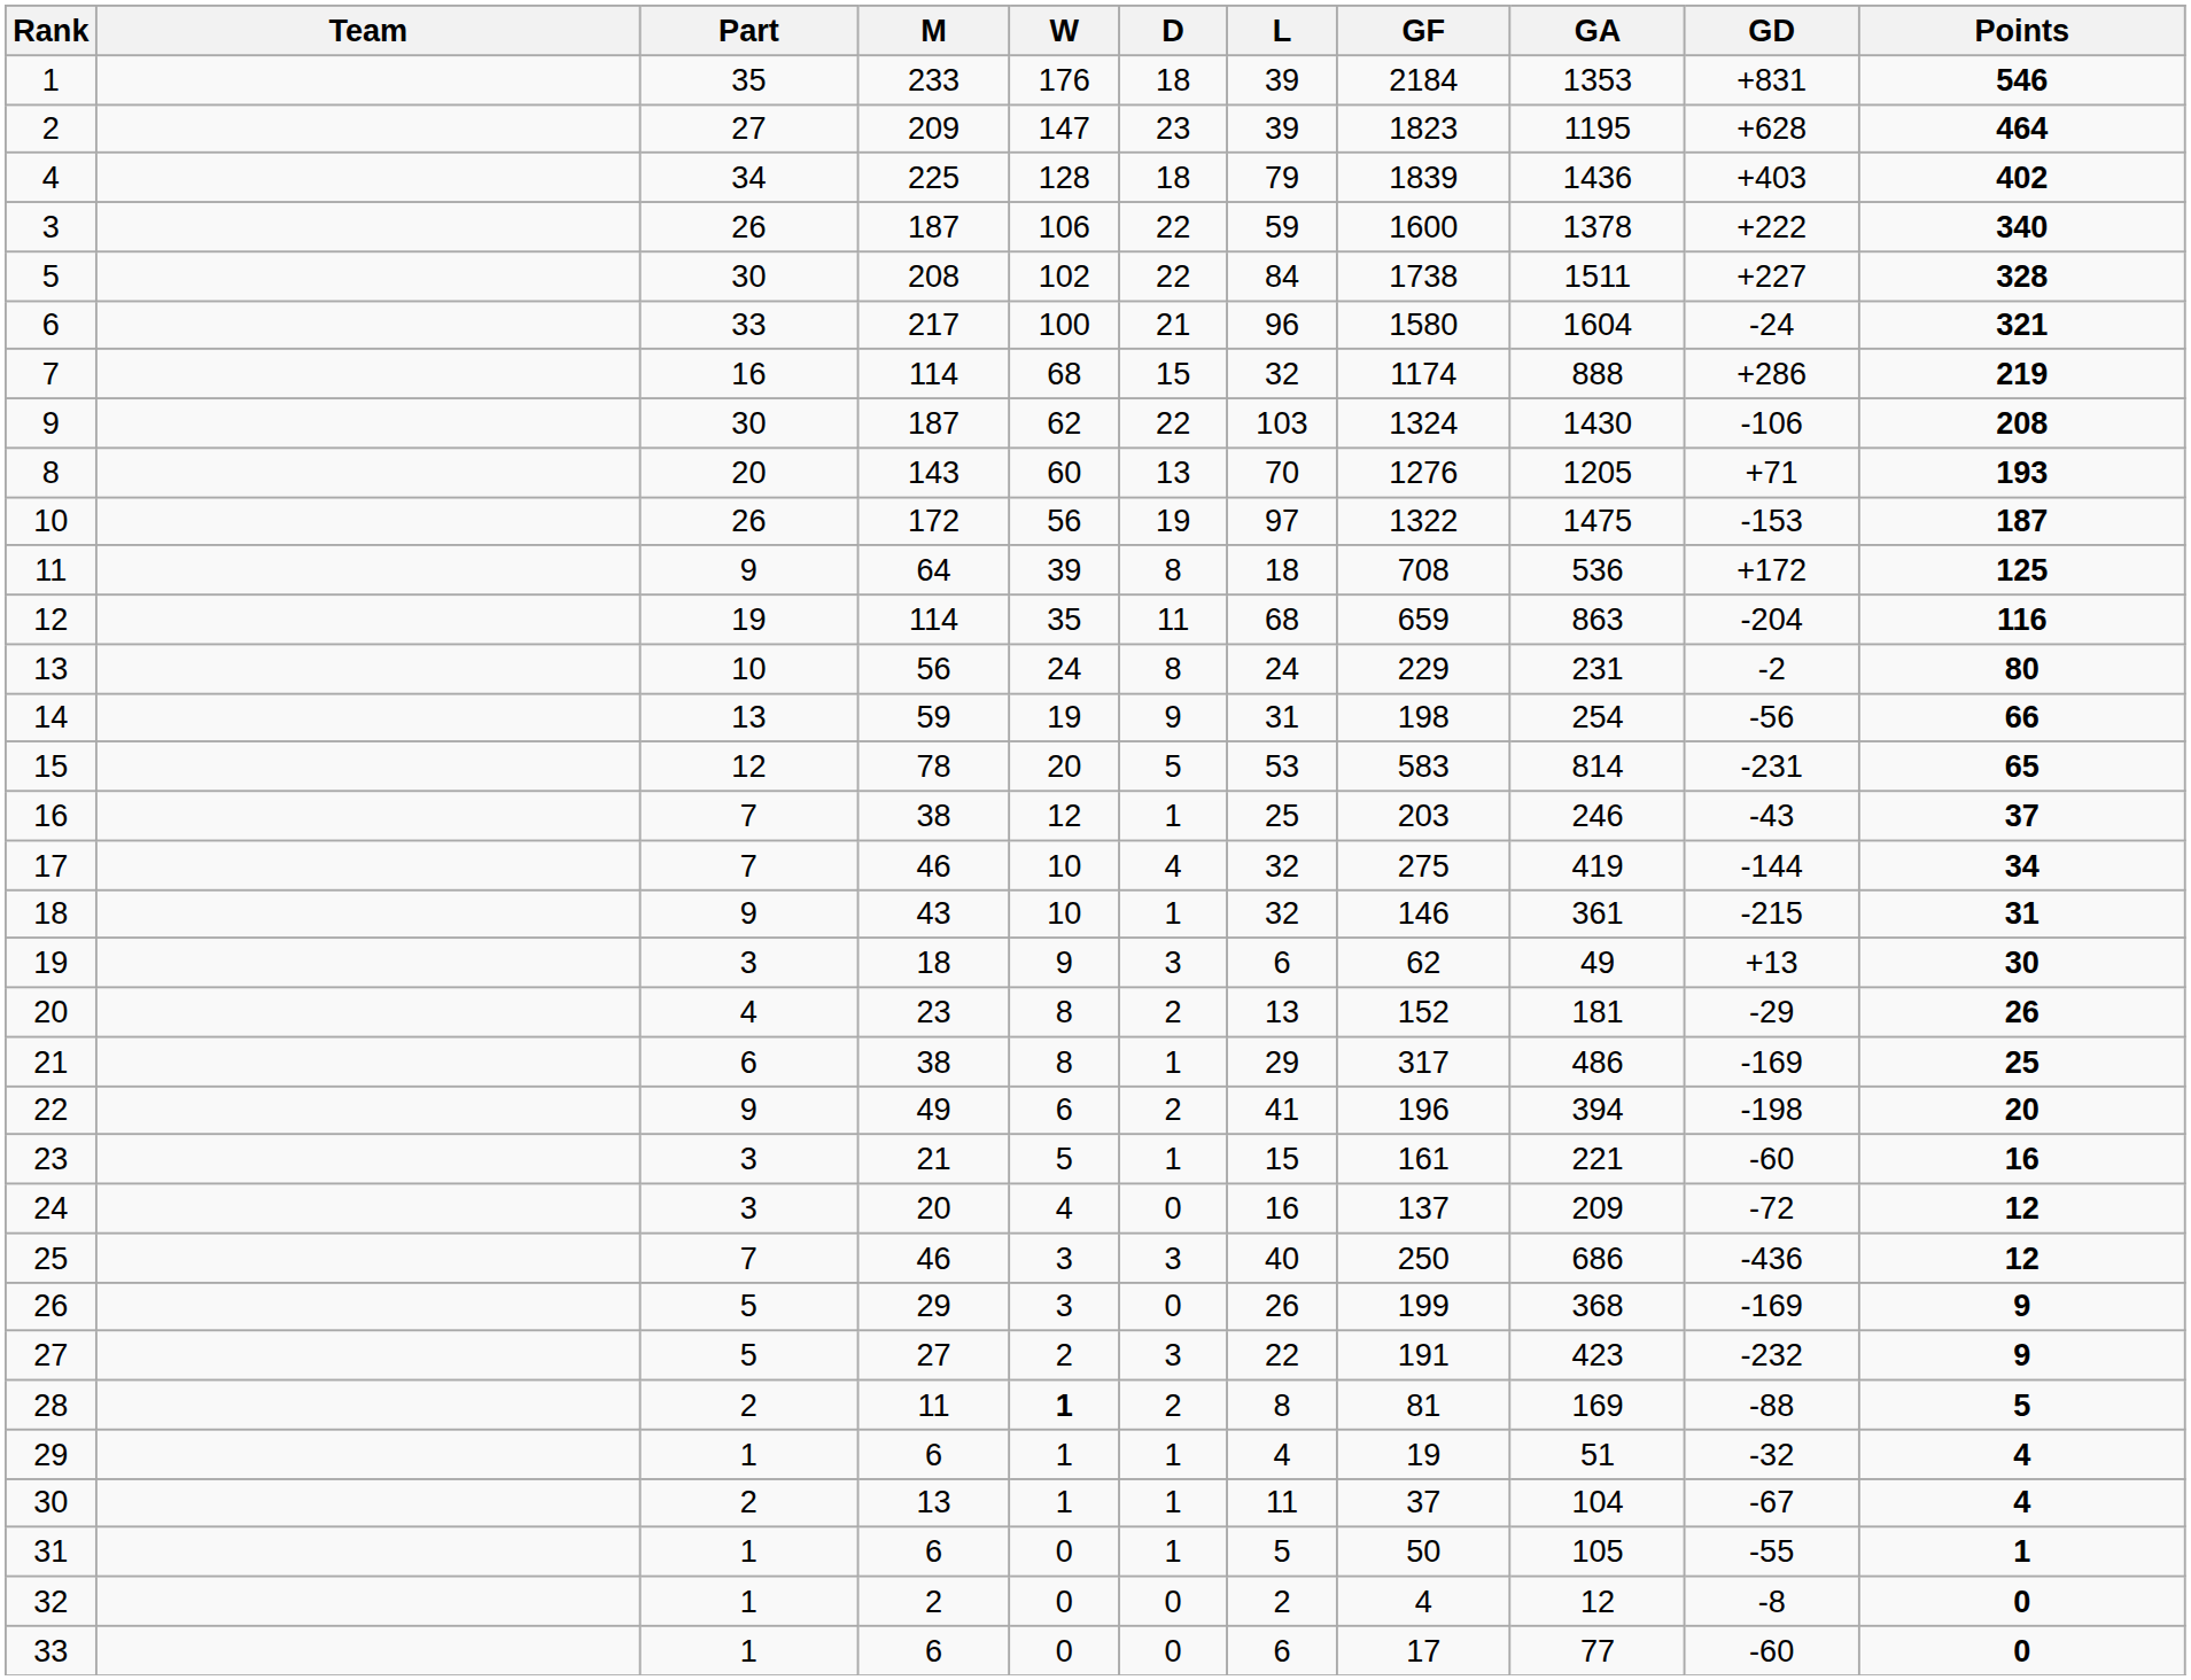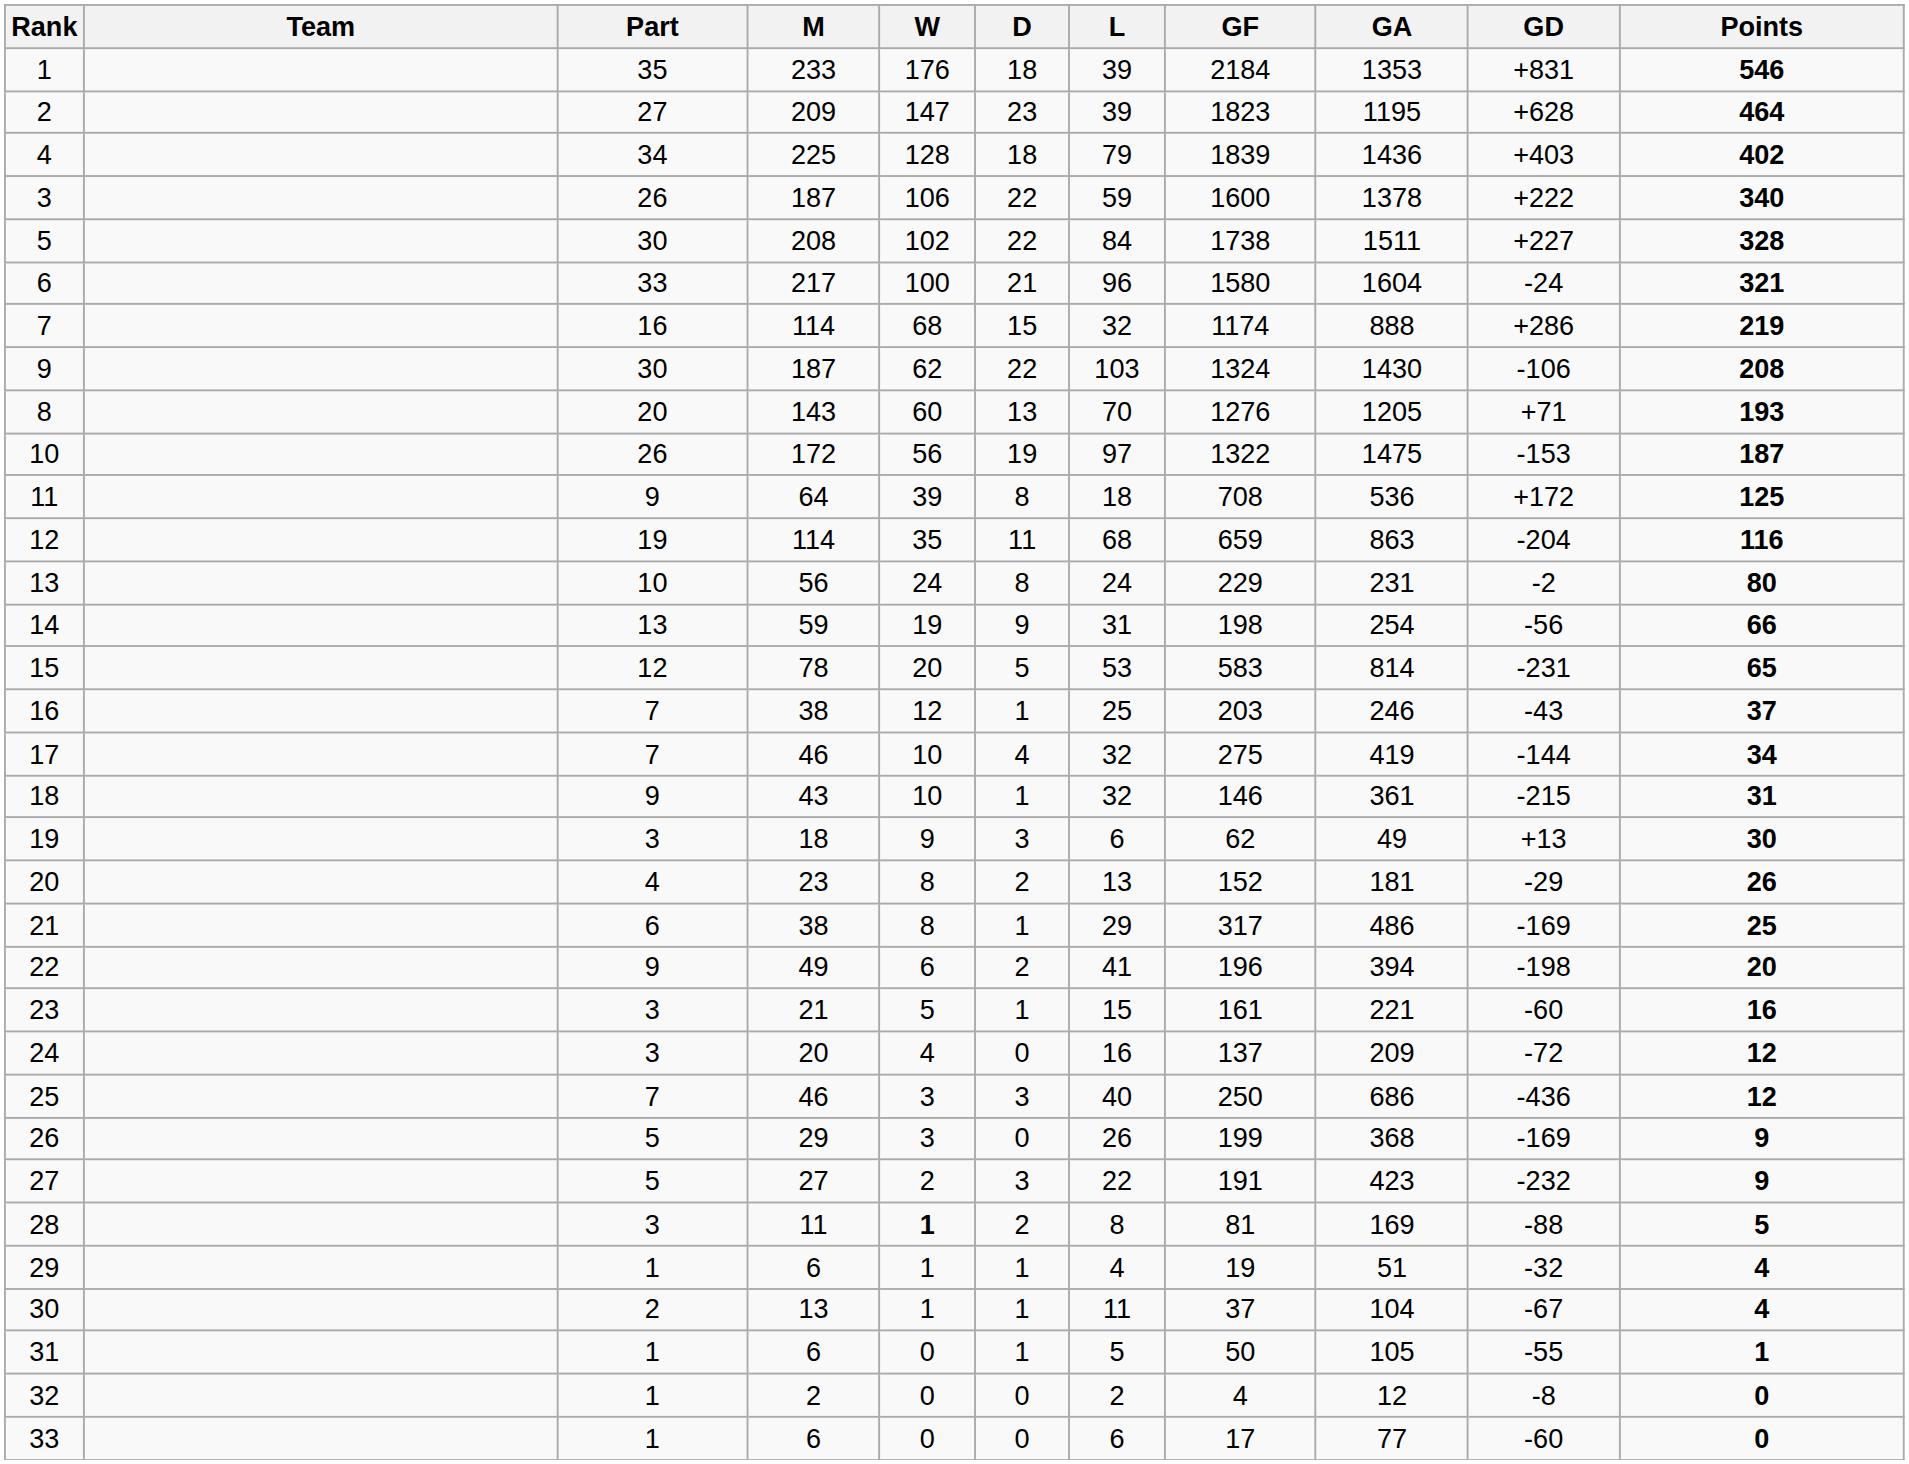 <table class="wikitable sortable" border=1 width=80% cellpadding="2" cellspacing="0" style="background: #f9f9f9; border: 1px solid; border-collapse: collapse; font-size: 90%; text-align: left;" width=80%>
 <tr align="center" style="background:#DCDCDC" "color:black;">
 <th width=2%>Rank</th>
 <th width=25%>Team</th>
 <th width=10%>Part</th>
 <th width=7%>M</th>
 <th width=5%>W</th>
 <th width=5%>D</th>
 <th width=5%>L</th>
 <th width=8%>GF</th>
 <th width=8%>GA</th>
 <th width=8%>GD</th>
 <th width=15%>Points</th>
 </tr>
 <tr align=center>
 <td>1</td>
 <td align=left></td>
 <td>35</td>
 <td>233</td>
 <td>176</td>
 <td>18</td>
 <td>39</td>
 <td>2184</td>
 <td>1353</td>
 <td>+831</td>
 <td><strong>546</strong></td>
 </tr>
 <tr align=center>
 <td>2</td>
 <td align=left></td>
 <td>27</td>
 <td>209</td>
 <td>147</td>
 <td>23</td>
 <td>39</td>
 <td>1823</td>
 <td>1195</td>
 <td>+628</td>
 <td><strong>464</strong></td>
 </tr>
 <tr align=center>
 <td>4</td>
 <td align=left></td>
 <td>34</td>
 <td>225</td>
 <td>128</td>
 <td>18</td>
 <td>79</td>
 <td>1839</td>
 <td>1436</td>
 <td>+403</td>
 <td><strong>402</strong></td>
 </tr>
 <tr align=center>
 <td>3</td>
 <td align=left></td>
 <td>26</td>
 <td>187</td>
 <td>106</td>
 <td>22</td>
 <td>59</td>
 <td>1600</td>
 <td>1378</td>
 <td>+222</td>
 <td><strong>340</strong></td>
 </tr>
 <tr align=center>
 <td>5</td>
 <td align=left></td>
 <td>30</td>
 <td>208</td>
 <td>102</td>
 <td>22</td>
 <td>84</td>
 <td>1738</td>
 <td>1511</td>
 <td>+227</td>
 <td><strong>328</strong></td>
 </tr>
 <tr align=center>
 <td>6</td>
 <td align=left></td>
 <td>33</td>
 <td>217</td>
 <td>100</td>
 <td>21</td>
 <td>96</td>
 <td>1580</td>
 <td>1604</td>
 <td>-24</td>
 <td><strong>321</strong></td>
 </tr>
 <tr align=center>
 <td>7</td>
 <td align=left></td>
 <td>16</td>
 <td>114</td>
 <td>68</td>
 <td>15</td>
 <td>32</td>
 <td>1174</td>
 <td>888</td>
 <td>+286</td>
 <td><strong>219</strong></td>
 </tr>
 <tr align=center>
 <td>9</td>
 <td align=left></td>
 <td>30</td>
 <td>187</td>
 <td>62</td>
 <td>22</td>
 <td>103</td>
 <td>1324</td>
 <td>1430</td>
 <td>-106</td>
 <td><strong>208</strong></td>
 </tr>
 <tr align=center>
 <td>8</td>
 <td align=left></td>
 <td>20</td>
 <td>143</td>
 <td>60</td>
 <td>13</td>
 <td>70</td>
 <td>1276</td>
 <td>1205</td>
 <td>+71</td>
 <td><strong>193</strong></td>
 </tr>
 <tr align=center>
 <td>10</td>
 <td align=left></td>
 <td>26</td>
 <td>172</td>
 <td>56</td>
 <td>19</td>
 <td>97</td>
 <td>1322</td>
 <td>1475</td>
 <td>-153</td>
 <td><strong>187</strong></td>
 </tr>
 <tr align=center>
 <td>11</td>
 <td align=left></td>
 <td>9</td>
 <td>64</td>
 <td>39</td>
 <td>8</td>
 <td>18</td>
 <td>708</td>
 <td>536</td>
 <td>+172</td>
 <td><strong>125</strong></td>
 </tr>
 <tr align=center>
 <td>12</td>
 <td align=left></td>
 <td>19</td>
 <td>114</td>
 <td>35</td>
 <td>11</td>
 <td>68</td>
 <td>659</td>
 <td>863</td>
 <td>-204</td>
 <td><strong>116</strong></td>
 </tr>
 <tr align=center>
 <td>13</td>
 <td align=left></td>
 <td>10</td>
 <td>56</td>
 <td>24</td>
 <td>8</td>
 <td>24</td>
 <td>229</td>
 <td>231</td>
 <td>-2</td>
 <td><strong>80</strong></td>
 </tr>
 <tr align=center>
 <td>14</td>
 <td align=left></td>
 <td>13</td>
 <td>59</td>
 <td>19</td>
 <td>9</td>
 <td>31</td>
 <td>198</td>
 <td>254</td>
 <td>-56</td>
 <td><strong>66</strong></td>
 </tr>
 <tr align=center>
 <td>15</td>
 <td align=left></td>
 <td>12</td>
 <td>78</td>
 <td>20</td>
 <td>5</td>
 <td>53</td>
 <td>583</td>
 <td>814</td>
 <td>-231</td>
 <td><strong>65</strong></td>
 </tr>
 <tr align=center>
 <td>16</td>
 <td align=left></td>
 <td>7</td>
 <td>38</td>
 <td>12</td>
 <td>1</td>
 <td>25</td>
 <td>203</td>
 <td>246</td>
 <td>-43</td>
 <td><strong>37</strong></td>
 </tr>
 <tr align=center>
 <td>17</td>
 <td align=left></td>
 <td>7</td>
 <td>46</td>
 <td>10</td>
 <td>4</td>
 <td>32</td>
 <td>275</td>
 <td>419</td>
 <td>-144</td>
 <td><strong>34</strong></td>
 </tr>
 <tr align=center>
 <td>18</td>
 <td align=left></td>
 <td>9</td>
 <td>43</td>
 <td>10</td>
 <td>1</td>
 <td>32</td>
 <td>146</td>
 <td>361</td>
 <td>-215</td>
 <td><strong>31</strong></td>
 </tr>
 <tr align=center>
 <td>19</td>
 <td align=left></td>
 <td>3</td>
 <td>18</td>
 <td>9</td>
 <td>3</td>
 <td>6</td>
 <td>62</td>
 <td>49</td>
 <td>+13</td>
 <td><strong>30</strong></td>
 </tr>
 <tr align=center>
 <td>20</td>
 <td align=left></td>
 <td>4</td>
 <td>23</td>
 <td>8</td>
 <td>2</td>
 <td>13</td>
 <td>152</td>
 <td>181</td>
 <td>-29</td>
 <td><strong>26</strong></td>
 </tr>
 <tr align=center>
 <td>21</td>
 <td align=left></td>
 <td>6</td>
 <td>38</td>
 <td>8</td>
 <td>1</td>
 <td>29</td>
 <td>317</td>
 <td>486</td>
 <td>-169</td>
 <td><strong>25</strong></td>
 </tr>
 <tr align=center>
 <td>22</td>
 <td align=left></td>
 <td>9</td>
 <td>49</td>
 <td>6</td>
 <td>2</td>
 <td>41</td>
 <td>196</td>
 <td>394</td>
 <td>-198</td>
 <td><strong>20</strong></td>
 </tr>
 <tr align=center>
 <td>23</td>
 <td align=left></td>
 <td>3</td>
 <td>21</td>
 <td>5</td>
 <td>1</td>
 <td>15</td>
 <td>161</td>
 <td>221</td>
 <td>-60</td>
 <td><strong>16</strong></td>
 </tr>
 <tr align=center>
 <td>24</td>
 <td align=left></td>
 <td>3</td>
 <td>20</td>
 <td>4</td>
 <td>0</td>
 <td>16</td>
 <td>137</td>
 <td>209</td>
 <td>-72</td>
 <td><strong>12</strong></td>
 </tr>
 <tr align=center>
 <td>25</td>
 <td align=left></td>
 <td>7</td>
 <td>46</td>
 <td>3</td>
 <td>3</td>
 <td>40</td>
 <td>250</td>
 <td>686</td>
 <td>-436</td>
 <td><strong>12</strong></td>
 </tr>
 <tr align=center>
 <td>26</td>
 <td align=left></td>
 <td>5</td>
 <td>29</td>
 <td>3</td>
 <td>0</td>
 <td>26</td>
 <td>199</td>
 <td>368</td>
 <td>-169</td>
 <td><strong>9</strong></td>
 </tr>
 <tr align=center>
 <td>27</td>
 <td align=left></td>
 <td>5</td>
 <td>27</td>
 <td>2</td>
 <td>3</td>
 <td>22</td>
 <td>191</td>
 <td>423</td>
 <td>-232</td>
 <td><strong>9</strong></td>
 </tr>
 <tr align=center>
 <td>28</td>
 <td align=left></td>
-<td>2</td>
+<td>3</td>
 <td>11</td>
 <td><strong>1</strong></td>
 <td>2</td>
 <td>8</td>
 <td>81</td>
 <td>169</td>
 <td>-88</td>
 <td><strong>5</strong></td>
 </tr>
 <tr align=center>
 <td>29</td>
 <td align=left></td>
 <td>1</td>
 <td>6</td>
 <td>1</td>
 <td>1</td>
 <td>4</td>
 <td>19</td>
 <td>51</td>
 <td>-32</td>
 <td><strong>4</strong></td>
 </tr>
 <tr align=center>
 <td>30</td>
 <td align=left></td>
 <td>2</td>
 <td>13</td>
 <td>1</td>
 <td>1</td>
 <td>11</td>
 <td>37</td>
 <td>104</td>
 <td>-67</td>
 <td><strong>4</strong></td>
 </tr>
 <tr align=center>
 <td>31</td>
 <td align=left></td>
 <td>1</td>
 <td>6</td>
 <td>0</td>
 <td>1</td>
 <td>5</td>
 <td>50</td>
 <td>105</td>
 <td>-55</td>
 <td><strong>1</strong></td>
 </tr>
 <tr align=center>
 <td>32</td>
 <td align=left></td>
 <td>1</td>
 <td>2</td>
 <td>0</td>
 <td>0</td>
 <td>2</td>
 <td>4</td>
 <td>12</td>
 <td>-8</td>
 <td><strong>0</strong></td>
 </tr>
 <tr align=center>
 <td>33</td>
 <td align=left></td>
 <td>1</td>
 <td>6</td>
 <td>0</td>
 <td>0</td>
 <td>6</td>
 <td>17</td>
 <td>77</td>
 <td>-60</td>
 <td><strong>0</strong></td>
 </tr>
 </table>
